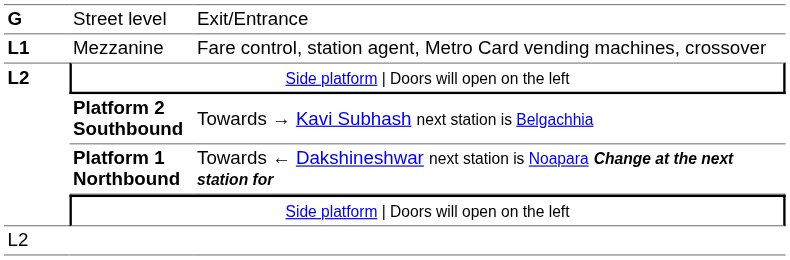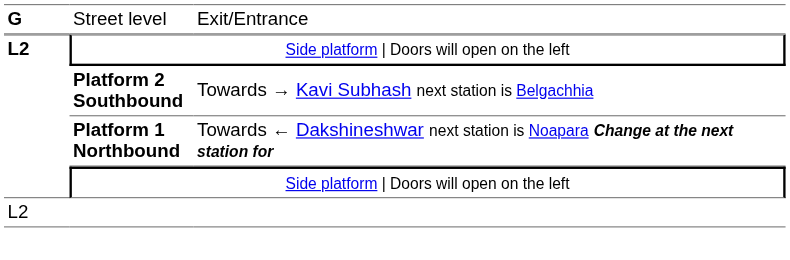 <table table border=0 cellspacing=0 cellpadding=3>
 <tr>
 <td style="border-bottom:solid 1px gray;border-top:solid 1px gray;" width=50 valign=top><strong>G</strong></td>
 <td style="border-top:solid 1px gray;border-bottom:solid 1px gray;" width=100 valign=top>Street level</td>
 <td style="border-top:solid 1px gray;border-bottom:solid 1px gray;" width=500 valign=top>Exit/Entrance</td>
-</tr>
-<tr>
-<td valign=top><strong>L1</strong></td>
-<td valign=top>Mezzanine</td>
-<td valign=top>Fare control, station agent, Metro Card vending machines, crossover<br></td>
 </tr>
 <tr>
 <td style="border-top:solid 1px gray;border-bottom:solid 1px gray;" width=50 rowspan=4 valign=top><strong>L2</strong></td>
 <td style="border-top:solid 1px gray;border-right:solid 2px black;border-left:solid 2px black;border-bottom:solid 2px black;text-align:center;" colspan=2><small><a href='#'>Side platform</a> | Doors will open on the left </small></td>
 </tr>
 <tr>
 <td width="100" style="border-bottom:solid 1px gray;"><span><strong>Platform 2</strong><br><strong>Southbound</strong></span></td>
 <td width="500" style="border-bottom:solid 1px gray;">Towards → <a href='#'>Kavi Subhash</a> <small>next station is <a href='#'>Belgachhia</a></small></td>
 </tr>
 <tr>
 <td width="100" style="border-bottom:solid 1px gray;"><span><strong>Platform 1</strong><br><strong>Northbound</strong></span></td>
 <td width="500" style="border-bottom:solid 1px gray;">Towards ← <a href='#'>Dakshineshwar</a> <small>next station is <a href='#'>Noapara</a></small> <small><strong><em>Change at the next station for <strong><em></small></td>
 </tr>
 <tr>
 <td style="border-top:solid 2px black;border-right:solid 2px black;border-left:solid 2px black;border-bottom:solid 1px gray;text-align:center;" colspan=2><small><a href='#'>Side platform</a> | Doors will open on the left </small></td>
 </tr>
 <tr>
 <td style="border-bottom:solid 1px gray;" width=50 rowspan=2 valign=top></strong>L2<strong></td>
 <td style="border-bottom:solid 1px gray;" width=100></td>
 <td style="border-bottom:solid 1px gray;" width=500></td>
 </tr>
 <tr>
 </tr>
 </table>
